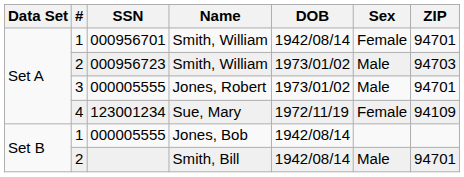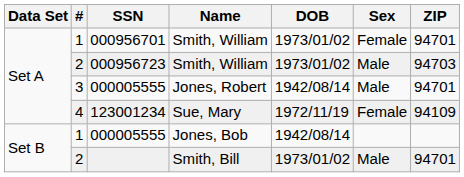 <table class="wikitable">
 <tr>
 <th>Data Set</th>
 <th>#</th>
 <th>SSN</th>
 <th>Name</th>
 <th>DOB</th>
 <th>Sex</th>
 <th>ZIP</th>
 </tr>
 <tr>
 <td rowspan="4">Set A</td>
 <td>1</td>
 <td>000956701</td>
 <td>Smith, William</td>
-<td>1942/08/14</td>
+<td>1973/01/02</td>
 <td>Female</td>
 <td>94701</td>
 </tr>
 <tr style="background:#f0f0f0;">
 <td>2</td>
 <td>000956723</td>
 <td>Smith, William</td>
 <td>1973/01/02</td>
 <td>Male</td>
 <td>94703</td>
 </tr>
 <tr>
 <td>3</td>
 <td>000005555</td>
 <td>Jones, Robert</td>
-<td>1973/01/02</td>
+<td>1942/08/14</td>
 <td>Male</td>
 <td>94701</td>
 </tr>
 <tr style="background:#f0f0f0;">
 <td>4</td>
 <td>123001234</td>
 <td>Sue, Mary</td>
 <td>1972/11/19</td>
 <td>Female</td>
 <td>94109</td>
 </tr>
 <tr>
 <td rowspan="2">Set B</td>
 <td>1</td>
 <td>000005555</td>
 <td>Jones, Bob</td>
 <td>1942/08/14</td>
 <td></td>
 <td></td>
 </tr>
 <tr style="background:#f0f0f0;">
 <td>2</td>
 <td></td>
 <td>Smith, Bill</td>
-<td>1942/08/14</td>
+<td>1973/01/02</td>
 <td>Male</td>
 <td>94701</td>
 </tr>
 </table>
